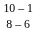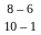 <table style="text-align:center">
 <tr>
 <th width=200></th>
 <th width=100></th>
 <th width=200></th>
 </tr>
 <tr>
 <td align=right><strong></strong></td>
-<td>10 – 1</td>
+<td>8 – 6</td>
 <td align=left></td>
 </tr>
 <tr>
 <td align=right><strong></strong></td>
-<td>8 – 6</td>
+<td>10 – 1</td>
 <td align=left></td>
 </tr>
 </table>
